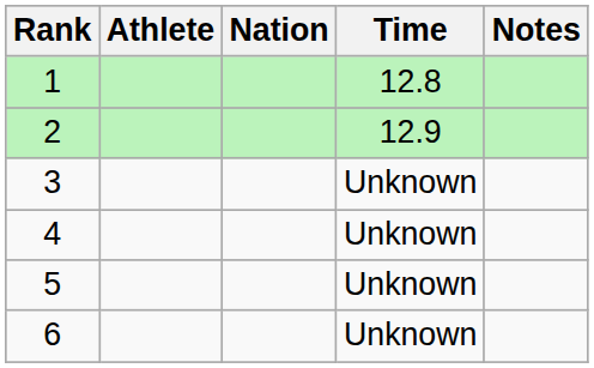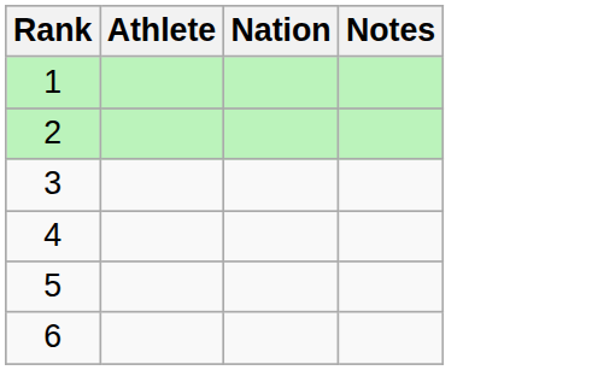 <table class="wikitable sortable" style="text-align:center">
 <tr>
 <th>Rank</th>
 <th>Athlete</th>
 <th>Nation</th>
-<th>Time</th>
 <th>Notes</th>
 </tr>
 <tr style="background:#bbf3bb;">
 <td>1</td>
 <td align=left></td>
 <td align=left></td>
-<td>12.8</td>
 <td></td>
 </tr>
 <tr style="background:#bbf3bb;">
 <td>2</td>
 <td align=left></td>
 <td align=left></td>
-<td>12.9</td>
 <td></td>
 </tr>
 <tr>
 <td>3</td>
 <td align=left></td>
 <td align=left></td>
-<td>Unknown</td>
 <td></td>
 </tr>
 <tr>
 <td>4</td>
 <td align=left></td>
 <td align=left></td>
-<td>Unknown</td>
 <td></td>
 </tr>
 <tr>
 <td>5</td>
 <td align=left></td>
 <td align=left></td>
-<td>Unknown</td>
 <td></td>
 </tr>
 <tr>
 <td>6</td>
 <td align=left></td>
 <td align=left></td>
-<td>Unknown</td>
 <td></td>
 </tr>
 </table>
